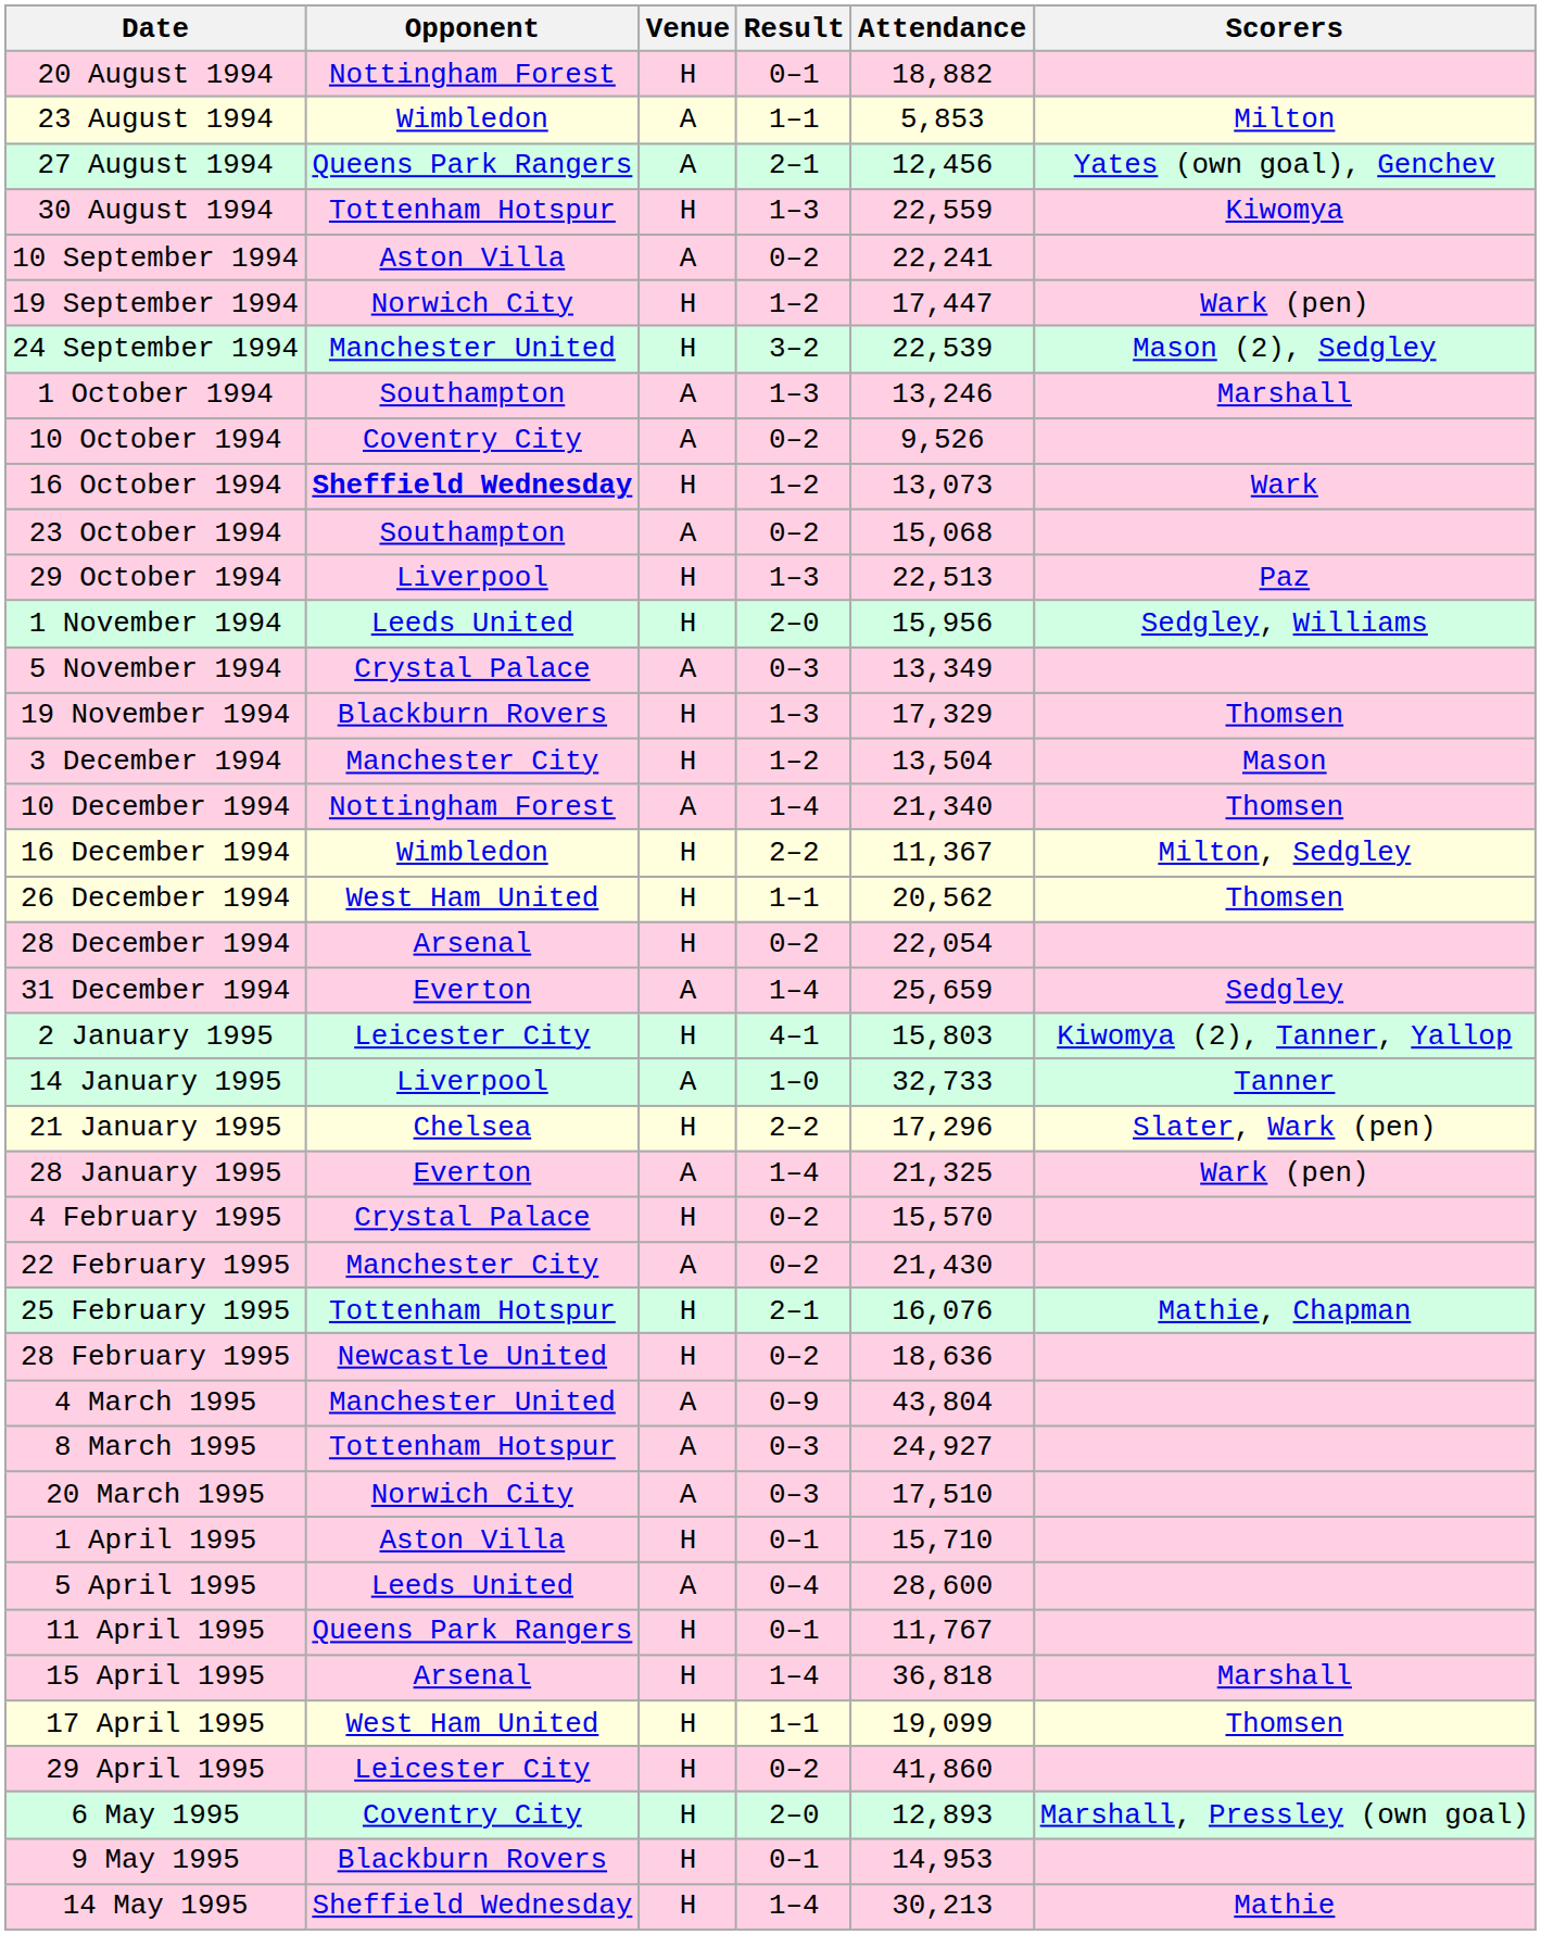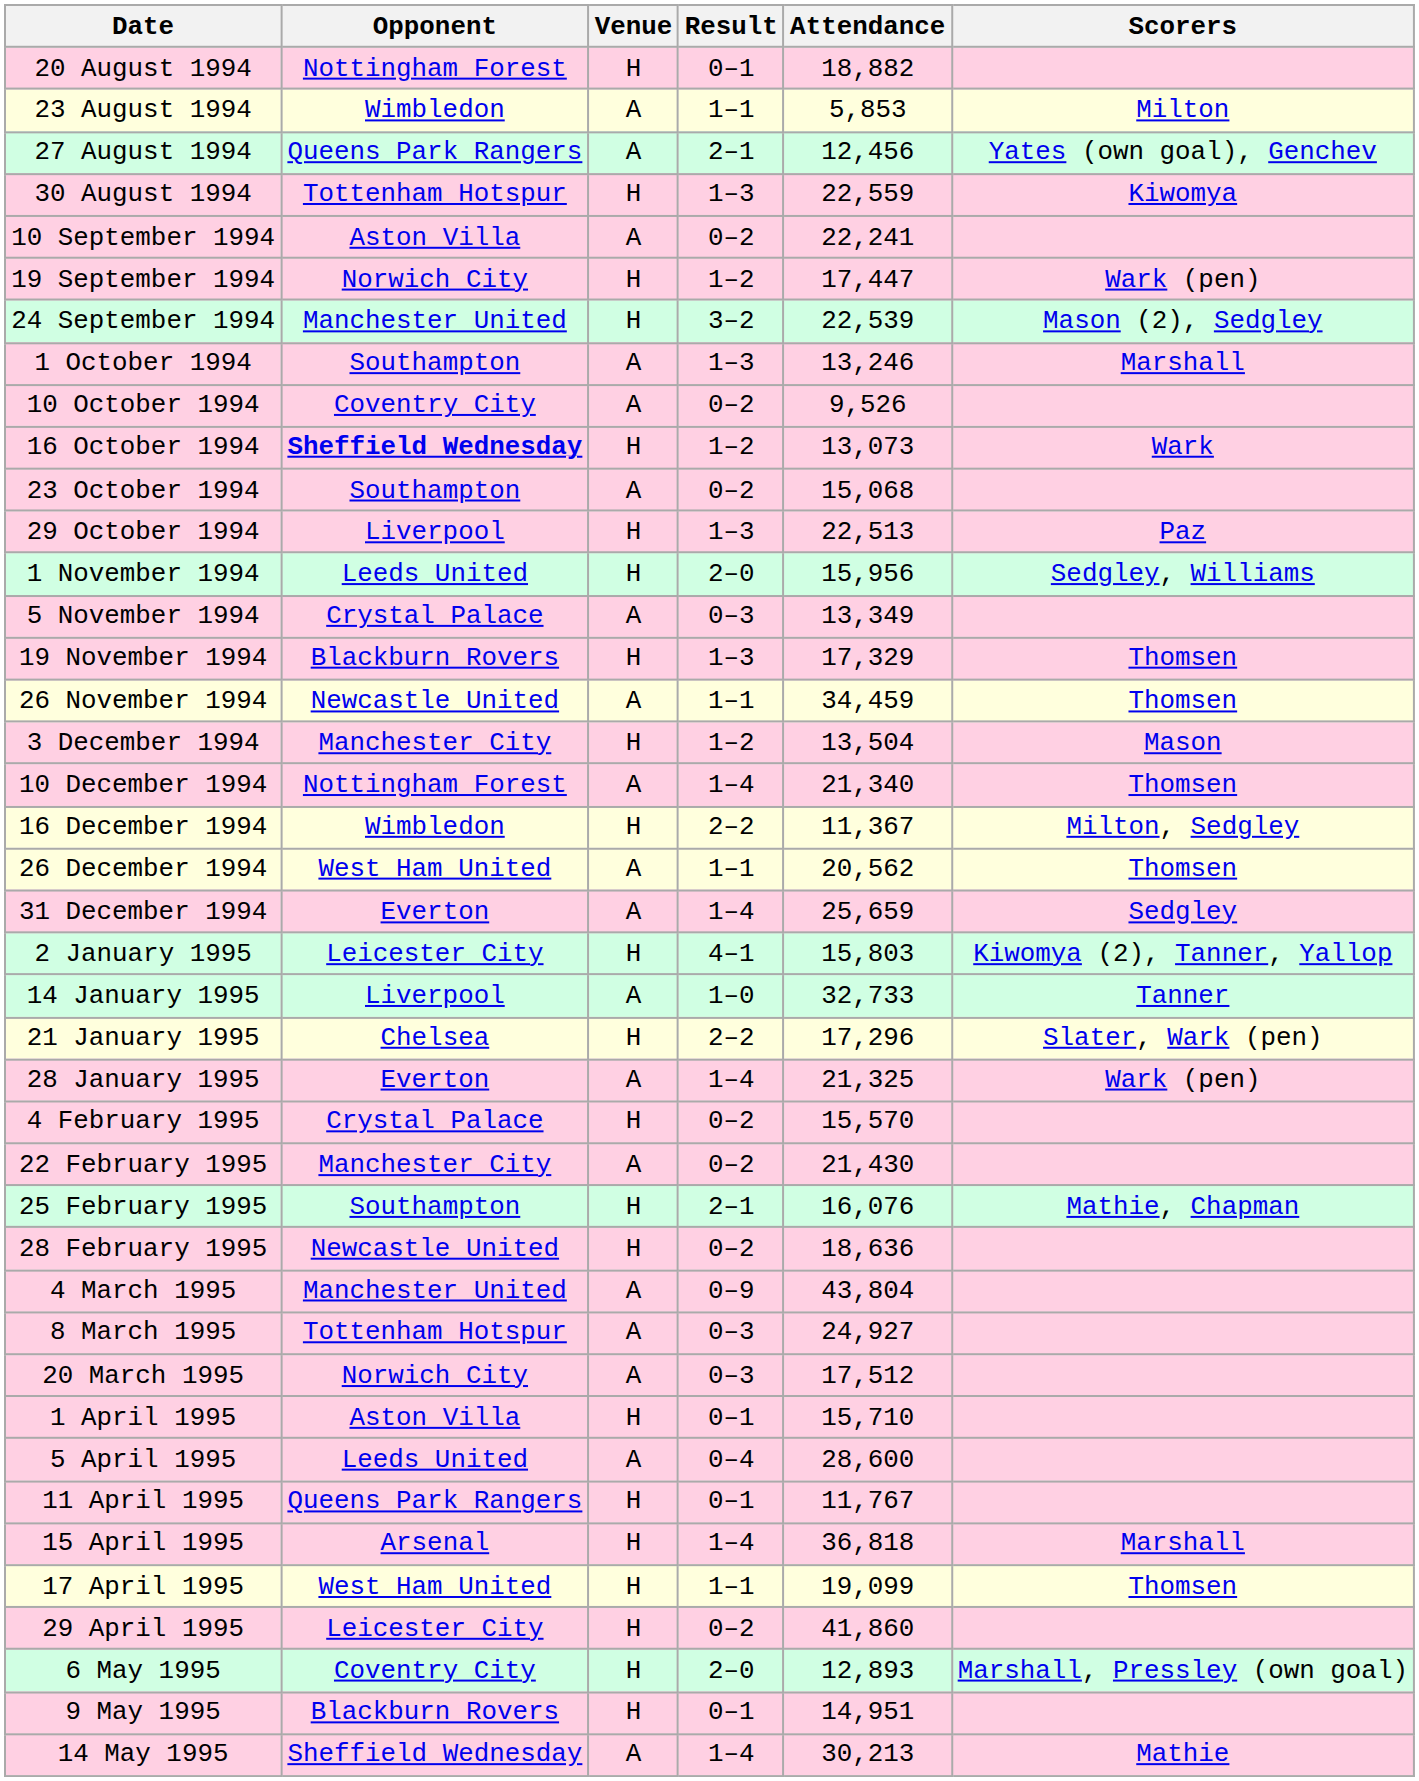 <table class="wikitable sortable" style="font-size:100%; text-align:center">
 <tr>
 <th>Date</th>
 <th>Opponent</th>
 <th>Venue</th>
 <th>Result</th>
 <th>Attendance</th>
 <th>Scorers</th>
 </tr>
 <tr style="background-color: #ffd0e3;">
 <td>20 August 1994</td>
 <td><a href='#'>Nottingham Forest</a></td>
 <td>H</td>
 <td>0–1</td>
 <td>18,882</td>
 <td></td>
 </tr>
 <tr style="background-color: #ffffdd;">
 <td>23 August 1994</td>
 <td><a href='#'>Wimbledon</a></td>
 <td>A</td>
 <td>1–1</td>
 <td>5,853</td>
 <td><a href='#'>Milton</a></td>
 </tr>
 <tr style="background-color: #d0ffe3;">
 <td>27 August 1994</td>
 <td><a href='#'>Queens Park Rangers</a></td>
 <td>A</td>
 <td>2–1</td>
 <td>12,456</td>
 <td><a href='#'>Yates</a> (own goal), <a href='#'>Genchev</a></td>
 </tr>
 <tr style="background-color: #ffd0e3;">
 <td>30 August 1994</td>
 <td><a href='#'>Tottenham Hotspur</a></td>
 <td>H</td>
 <td>1–3</td>
 <td>22,559</td>
 <td><a href='#'>Kiwomya</a></td>
 </tr>
 <tr style="background-color: #ffd0e3;">
 <td>10 September 1994</td>
 <td><a href='#'>Aston Villa</a></td>
 <td>A</td>
 <td>0–2</td>
 <td>22,241</td>
 <td></td>
 </tr>
 <tr style="background-color: #ffd0e3;">
 <td>19 September 1994</td>
 <td><a href='#'>Norwich City</a></td>
 <td>H</td>
 <td>1–2</td>
 <td>17,447</td>
 <td><a href='#'>Wark</a> (pen)</td>
 </tr>
 <tr style="background-color: #d0ffe3;">
 <td>24 September 1994</td>
 <td><a href='#'>Manchester United</a></td>
 <td>H</td>
 <td>3–2</td>
 <td>22,539</td>
 <td><a href='#'>Mason</a> (2), <a href='#'>Sedgley</a></td>
 </tr>
 <tr style="background-color: #ffd0e3;">
 <td>1 October 1994</td>
 <td><a href='#'>Southampton</a></td>
 <td>A</td>
 <td>1–3</td>
 <td>13,246</td>
 <td><a href='#'>Marshall</a></td>
 </tr>
 <tr style="background-color: #ffd0e3;">
 <td>10 October 1994</td>
 <td><a href='#'>Coventry City</a></td>
 <td>A</td>
 <td>0–2</td>
 <td>9,526</td>
 <td></td>
 </tr>
 <tr style="background-color: #ffd0e3;">
 <td>16 October 1994</td>
 <td><strong><a href='#'>Sheffield Wednesday</a></strong></td>
 <td>H</td>
 <td>1–2</td>
 <td>13,073</td>
 <td><a href='#'>Wark</a></td>
 </tr>
 <tr style="background-color: #ffd0e3;">
 <td>23 October 1994</td>
 <td><a href='#'>Southampton</a></td>
 <td>A</td>
 <td>0–2</td>
 <td>15,068</td>
 <td></td>
 </tr>
 <tr style="background-color: #ffd0e3;">
 <td>29 October 1994</td>
 <td><a href='#'>Liverpool</a></td>
 <td>H</td>
 <td>1–3</td>
 <td>22,513</td>
 <td><a href='#'>Paz</a></td>
 </tr>
 <tr style="background-color: #d0ffe3;">
 <td>1 November 1994</td>
 <td><a href='#'>Leeds United</a></td>
 <td>H</td>
 <td>2–0</td>
 <td>15,956</td>
 <td><a href='#'>Sedgley</a>, <a href='#'>Williams</a></td>
 </tr>
 <tr style="background-color: #ffd0e3;">
 <td>5 November 1994</td>
 <td><a href='#'>Crystal Palace</a></td>
 <td>A</td>
 <td>0–3</td>
 <td>13,349</td>
 <td></td>
 </tr>
 <tr style="background-color: #ffd0e3;">
 <td>19 November 1994</td>
 <td><a href='#'>Blackburn Rovers</a></td>
 <td>H</td>
 <td>1–3</td>
 <td>17,329</td>
 <td><a href='#'>Thomsen</a></td>
 </tr>
+<tr style="background-color: #ffffdd;">
+<td>26 November 1994</td>
+<td><a href='#'>Newcastle United</a></td>
+<td>A</td>
+<td>1–1</td>
+<td>34,459</td>
+<td><a href='#'>Thomsen</a></td>
+</tr>
 <tr style="background-color: #ffd0e3;">
 <td>3 December 1994</td>
 <td><a href='#'>Manchester City</a></td>
 <td>H</td>
 <td>1–2</td>
 <td>13,504</td>
 <td><a href='#'>Mason</a></td>
 </tr>
 <tr style="background-color: #ffd0e3;">
 <td>10 December 1994</td>
 <td><a href='#'>Nottingham Forest</a></td>
 <td>A</td>
 <td>1–4</td>
 <td>21,340</td>
 <td><a href='#'>Thomsen</a></td>
 </tr>
 <tr style="background-color: #ffffdd;">
 <td>16 December 1994</td>
 <td><a href='#'>Wimbledon</a></td>
 <td>H</td>
 <td>2–2</td>
 <td>11,367</td>
 <td><a href='#'>Milton</a>, <a href='#'>Sedgley</a></td>
 </tr>
 <tr style="background-color: #ffffdd;">
 <td>26 December 1994</td>
 <td><a href='#'>West Ham United</a></td>
-<td>H</td>
+<td>A</td>
 <td>1–1</td>
 <td>20,562</td>
 <td><a href='#'>Thomsen</a></td>
-</tr>
-<tr style="background-color: #ffd0e3;">
-<td>28 December 1994</td>
-<td><a href='#'>Arsenal</a></td>
-<td>H</td>
-<td>0–2</td>
-<td>22,054</td>
-<td></td>
 </tr>
 <tr style="background-color: #ffd0e3;">
 <td>31 December 1994</td>
 <td><a href='#'>Everton</a></td>
 <td>A</td>
 <td>1–4</td>
 <td>25,659</td>
 <td><a href='#'>Sedgley</a></td>
 </tr>
 <tr style="background-color: #d0ffe3;">
 <td>2 January 1995</td>
 <td><a href='#'>Leicester City</a></td>
 <td>H</td>
 <td>4–1</td>
 <td>15,803</td>
 <td><a href='#'>Kiwomya</a> (2), <a href='#'>Tanner</a>, <a href='#'>Yallop</a></td>
 </tr>
 <tr style="background-color: #d0ffe3;">
 <td>14 January 1995</td>
 <td><a href='#'>Liverpool</a></td>
 <td>A</td>
 <td>1–0</td>
 <td>32,733</td>
 <td><a href='#'>Tanner</a></td>
 </tr>
 <tr style="background-color: #ffffdd;">
 <td>21 January 1995</td>
 <td><a href='#'>Chelsea</a></td>
 <td>H</td>
 <td>2–2</td>
 <td>17,296</td>
 <td><a href='#'>Slater</a>, <a href='#'>Wark</a> (pen)</td>
 </tr>
 <tr style="background-color: #ffd0e3;">
 <td>28 January 1995</td>
 <td><a href='#'>Everton</a></td>
 <td>A</td>
 <td>1–4</td>
 <td>21,325</td>
 <td><a href='#'>Wark</a> (pen)</td>
 </tr>
 <tr style="background-color: #ffd0e3;">
 <td>4 February 1995</td>
 <td><a href='#'>Crystal Palace</a></td>
 <td>H</td>
 <td>0–2</td>
 <td>15,570</td>
 <td></td>
 </tr>
 <tr style="background-color: #ffd0e3;">
 <td>22 February 1995</td>
 <td><a href='#'>Manchester City</a></td>
 <td>A</td>
 <td>0–2</td>
 <td>21,430</td>
 <td></td>
 </tr>
 <tr style="background-color: #d0ffe3;">
 <td>25 February 1995</td>
-<td><a href='#'>Tottenham Hotspur</a></td>
+<td><a href='#'>Southampton</a></td>
 <td>H</td>
 <td>2–1</td>
 <td>16,076</td>
 <td><a href='#'>Mathie</a>, <a href='#'>Chapman</a></td>
 </tr>
 <tr style="background-color: #ffd0e3;">
 <td>28 February 1995</td>
 <td><a href='#'>Newcastle United</a></td>
 <td>H</td>
 <td>0–2</td>
 <td>18,636</td>
 <td></td>
 </tr>
 <tr style="background-color: #ffd0e3;">
 <td>4 March 1995</td>
 <td><a href='#'>Manchester United</a></td>
 <td>A</td>
 <td>0–9</td>
 <td>43,804</td>
 <td></td>
 </tr>
 <tr style="background-color: #ffd0e3;">
 <td>8 March 1995</td>
 <td><a href='#'>Tottenham Hotspur</a></td>
 <td>A</td>
 <td>0–3</td>
 <td>24,927</td>
 <td></td>
 </tr>
 <tr style="background-color: #ffd0e3;">
 <td>20 March 1995</td>
 <td><a href='#'>Norwich City</a></td>
 <td>A</td>
 <td>0–3</td>
-<td>17,510</td>
+<td>17,512</td>
 <td></td>
 </tr>
 <tr style="background-color: #ffd0e3;">
 <td>1 April 1995</td>
 <td><a href='#'>Aston Villa</a></td>
 <td>H</td>
 <td>0–1</td>
 <td>15,710</td>
 <td></td>
 </tr>
 <tr style="background-color: #ffd0e3;">
 <td>5 April 1995</td>
 <td><a href='#'>Leeds United</a></td>
 <td>A</td>
 <td>0–4</td>
 <td>28,600</td>
 <td></td>
 </tr>
 <tr style="background-color: #ffd0e3;">
 <td>11 April 1995</td>
 <td><a href='#'>Queens Park Rangers</a></td>
 <td>H</td>
 <td>0–1</td>
 <td>11,767</td>
 <td></td>
 </tr>
 <tr style="background-color: #ffd0e3;">
 <td>15 April 1995</td>
 <td><a href='#'>Arsenal</a></td>
 <td>H</td>
 <td>1–4</td>
 <td>36,818</td>
 <td><a href='#'>Marshall</a></td>
 </tr>
 <tr style="background-color: #ffffdd;">
 <td>17 April 1995</td>
 <td><a href='#'>West Ham United</a></td>
 <td>H</td>
 <td>1–1</td>
 <td>19,099</td>
 <td><a href='#'>Thomsen</a></td>
 </tr>
 <tr style="background-color: #ffd0e3;">
 <td>29 April 1995</td>
 <td><a href='#'>Leicester City</a></td>
 <td>H</td>
 <td>0–2</td>
 <td>41,860</td>
 <td></td>
 </tr>
 <tr style="background-color: #d0ffe3;">
 <td>6 May 1995</td>
 <td><a href='#'>Coventry City</a></td>
 <td>H</td>
 <td>2–0</td>
 <td>12,893</td>
 <td><a href='#'>Marshall</a>, <a href='#'>Pressley</a> (own goal)</td>
 </tr>
 <tr style="background-color: #ffd0e3;">
 <td>9 May 1995</td>
 <td><a href='#'>Blackburn Rovers</a></td>
 <td>H</td>
 <td>0–1</td>
-<td>14,953</td>
+<td>14,951</td>
 <td></td>
 </tr>
 <tr style="background-color: #ffd0e3;">
 <td>14 May 1995</td>
 <td><a href='#'>Sheffield Wednesday</a></td>
-<td>H</td>
+<td>A</td>
 <td>1–4</td>
 <td>30,213</td>
 <td><a href='#'>Mathie</a></td>
 </tr>
 </table>
